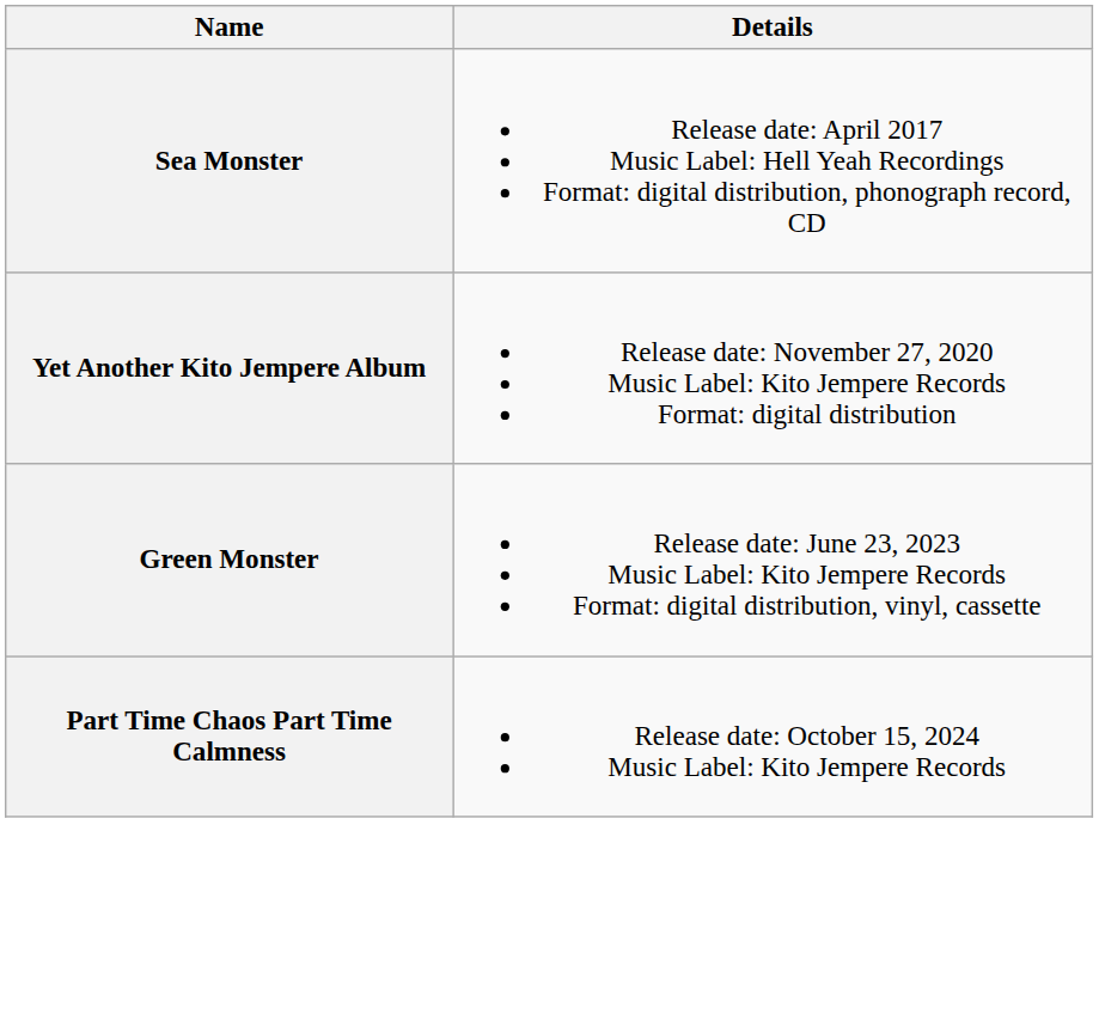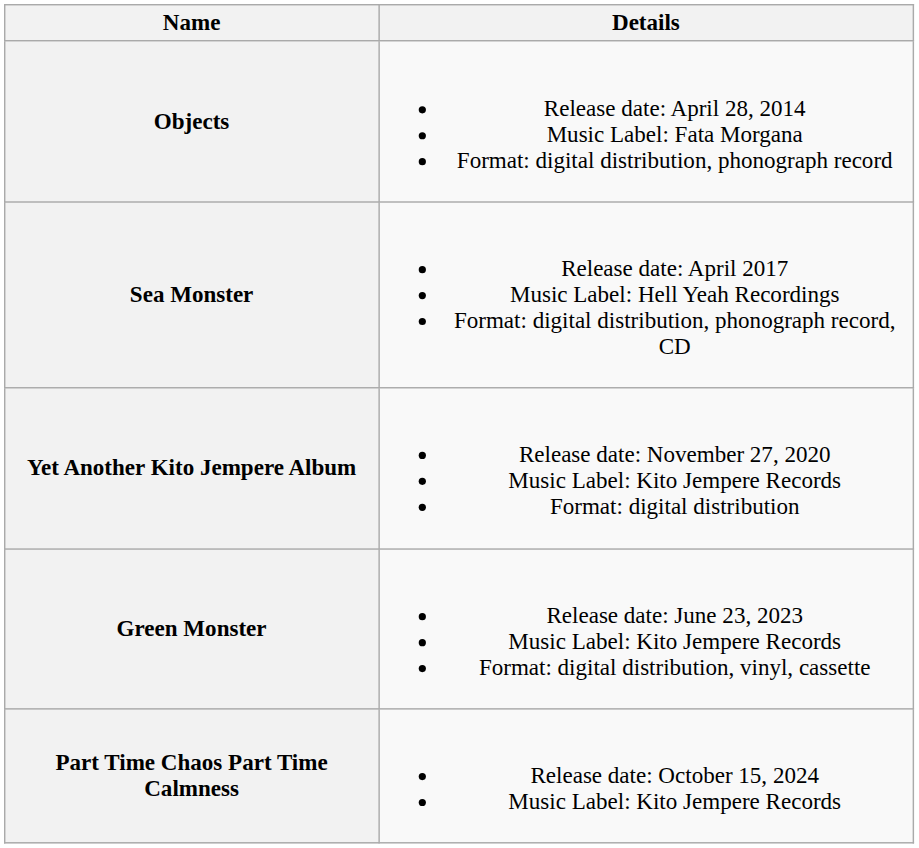 <table class="wikitable plainrowheaders" style="text-align:center;;width:50%">
 <tr>
 <th>Name</th>
 <th>Details</th>
+</tr>
+<tr>
+<th scope="row">Objects</th>
+<td><br><ul><li>Release date: April 28, 2014</li><li>Music Label: Fata Morgana</li><li>Format: digital distribution, phonograph record</li></ul></td>
 </tr>
 <tr>
 <th scope="row">Sea Monster</th>
 <td><br><ul><li>Release date: April 2017</li><li>Music Label: Hell Yeah Recordings</li><li>Format: digital distribution, phonograph record, CD</li></ul></td>
 </tr>
 <tr>
 <th scope="row">Yet Another Kito Jempere Album</th>
 <td><br><ul><li>Release date: November 27, 2020</li><li>Music Label: Kito Jempere Records</li><li>Format: digital distribution</li></ul></td>
 </tr>
 <tr>
 <th scope="row">Green Monster</th>
 <td><br><ul><li>Release date: June 23, 2023</li><li>Music Label: Kito Jempere Records</li><li>Format: digital distribution, vinyl, cassette</li></ul></td>
 </tr>
 <tr>
 <th scope="row">Part Time Chaos Part Time Calmness</th>
 <td><br><ul><li>Release date: October 15, 2024</li><li>Music Label: Kito Jempere Records</li></ul></td>
 </tr>
 </table>
